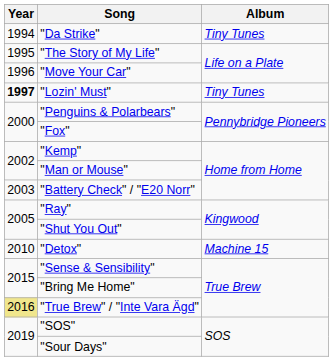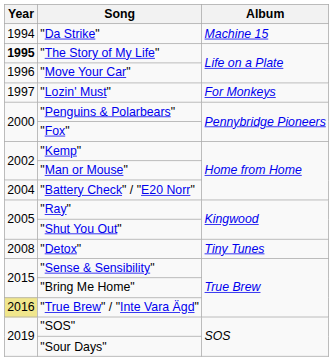 <table class="wikitable">
 <tr>
 <th>Year</th>
 <th>Song</th>
 <th>Album</th>
 </tr>
 <tr>
 <td>1994</td>
 <td>"<a href='#'>Da Strike</a>"</td>
-<td><em><a href='#'>Tiny Tunes</a></em></td>
+<td><em><a href='#'>Machine 15</a></em></td>
 </tr>
 <tr>
-<td>1995</td>
+<td><strong>1995</strong></td>
 <td>"<a href='#'>The Story of My Life</a>"</td>
 <td rowspan="2"><em><a href='#'>Life on a Plate</a></em></td>
 </tr>
 <tr>
 <td>1996</td>
 <td>"<a href='#'>Move Your Car</a>"</td>
 </tr>
 <tr>
-<td><strong>1997</strong></td>
+<td>1997</td>
 <td>"<a href='#'>Lozin' Must</a>"</td>
-<td><em><a href='#'>Tiny Tunes</a></em></td>
+<td><em><a href='#'>For Monkeys</a></em></td>
 </tr>
 <tr>
 <td rowspan="2">2000</td>
 <td>"<a href='#'>Penguins & Polarbears</a>"</td>
 <td rowspan="2"><em><a href='#'>Pennybridge Pioneers</a></em></td>
 </tr>
 <tr>
 <td>"<a href='#'>Fox</a>"</td>
 </tr>
 <tr>
 <td rowspan="2">2002</td>
 <td>"<a href='#'>Kemp</a>"</td>
 <td rowspan="3"><a href='#'><em>Home from Home</em></a></td>
 </tr>
 <tr>
 <td>"<a href='#'>Man or Mouse</a>"</td>
 </tr>
 <tr>
-<td>2003</td>
+<td>2004</td>
 <td>"<a href='#'>Battery Check</a>" / "<a href='#'>E20 Norr</a>"</td>
 </tr>
 <tr>
 <td rowspan="2">2005</td>
 <td>"<a href='#'>Ray</a>"</td>
 <td rowspan="2"><a href='#'><em>Kingwood</em></a></td>
 </tr>
 <tr>
 <td>"<a href='#'>Shut You Out</a>"</td>
 </tr>
 <tr>
-<td>2010</td>
+<td>2008</td>
 <td>"<a href='#'>Detox</a>"</td>
-<td><em><a href='#'>Machine 15</a></em></td>
+<td><em><a href='#'>Tiny Tunes</a></em></td>
 </tr>
 <tr>
 <td rowspan="2">2015</td>
 <td>"<a href='#'>Sense & Sensibility</a>"</td>
 <td rowspan="3"><a href='#'><em>True Brew</em></a></td>
 </tr>
 <tr>
 <td>"Bring Me Home"</td>
 </tr>
 <tr>
 <td style="background: khaki;">2016</td>
 <td>"<a href='#'>True Brew</a>" / "<a href='#'>Inte Vara Ägd</a>"</td>
 </tr>
 <tr>
 <td rowspan="2">2019</td>
 <td>"SOS"</td>
 <td rowspan="2"><em>SOS</em></td>
 </tr>
 <tr>
 <td>"Sour Days"</td>
 </tr>
 </table>
